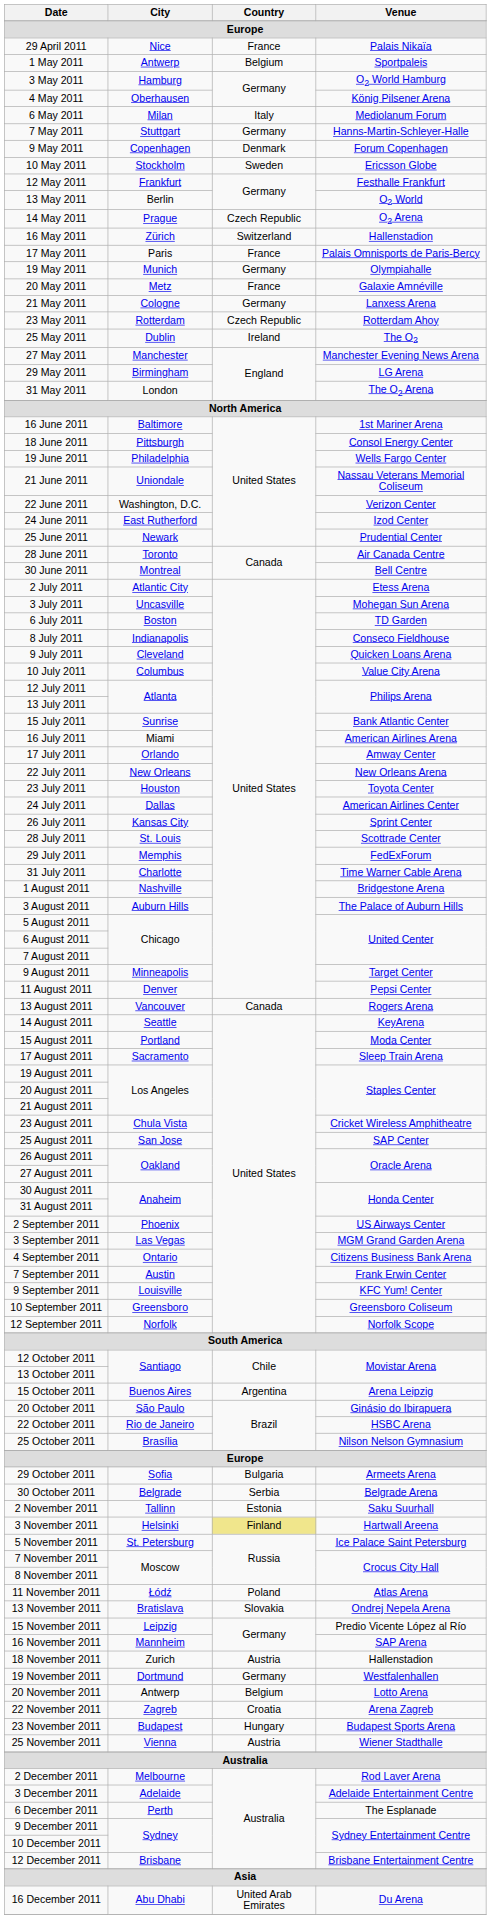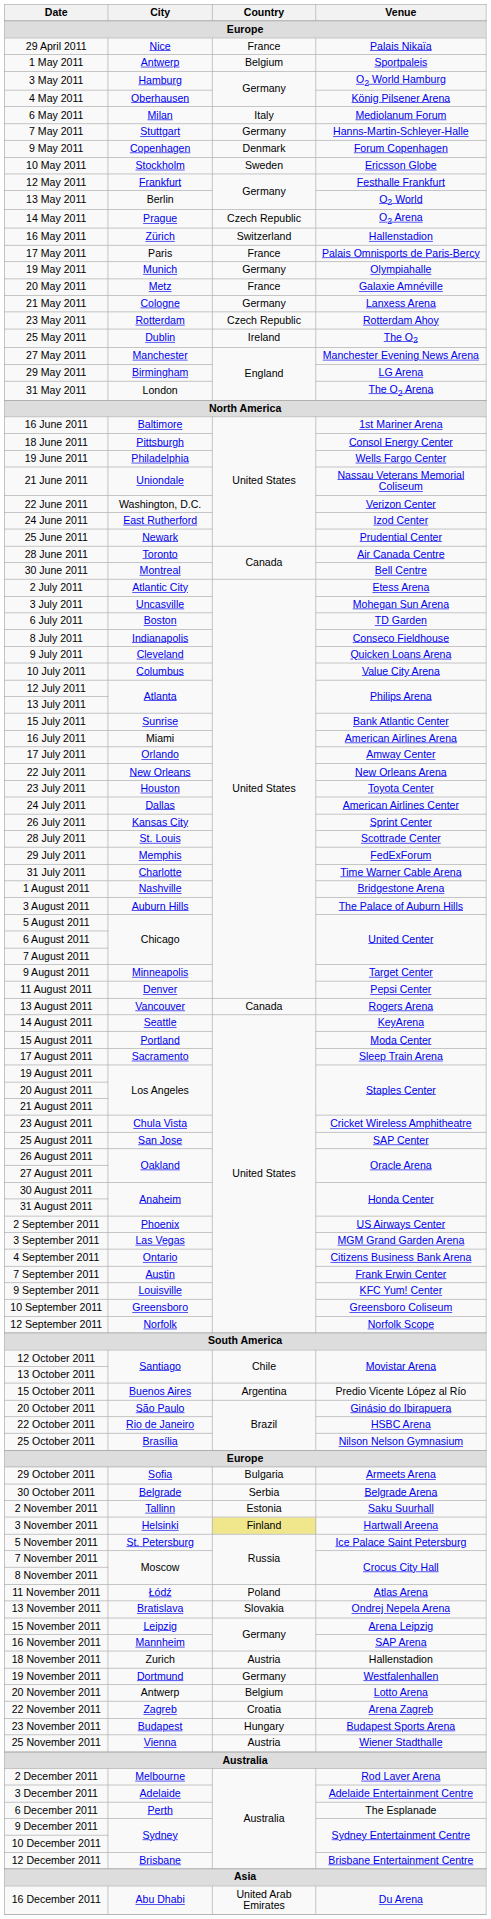 <table class="wikitable" style="text-align:center">
 <tr>
 <th style="width:150px;">Date</th>
 <th style="width:150px;">City</th>
 <th style="width:150px;">Country</th>
 <th style="width:250px;">Venue</th>
 </tr>
 <tr>
 </tr>
 <tr style="background:#ddd;">
 <td colspan="5" style="text-align:center;"><strong>Europe</strong></td>
 </tr>
 <tr>
 <td>29 April 2011</td>
 <td><a href='#'>Nice</a></td>
 <td>France</td>
 <td><a href='#'>Palais Nikaïa</a></td>
 </tr>
 <tr>
 <td>1 May 2011</td>
 <td><a href='#'>Antwerp</a></td>
 <td>Belgium</td>
 <td><a href='#'>Sportpaleis</a></td>
 </tr>
 <tr>
 <td>3 May 2011</td>
 <td><a href='#'>Hamburg</a></td>
 <td rowspan="2">Germany</td>
 <td><a href='#'>O<sub>2</sub> World Hamburg</a></td>
 </tr>
 <tr>
 <td>4 May 2011</td>
 <td><a href='#'>Oberhausen</a></td>
 <td><a href='#'>König Pilsener Arena</a></td>
 </tr>
 <tr>
 <td>6 May 2011</td>
 <td><a href='#'>Milan</a></td>
 <td>Italy</td>
 <td><a href='#'>Mediolanum Forum</a></td>
 </tr>
 <tr>
 <td>7 May 2011</td>
 <td><a href='#'>Stuttgart</a></td>
 <td>Germany</td>
 <td><a href='#'>Hanns-Martin-Schleyer-Halle</a></td>
 </tr>
 <tr>
 <td>9 May 2011</td>
 <td><a href='#'>Copenhagen</a></td>
 <td>Denmark</td>
 <td><a href='#'>Forum Copenhagen</a></td>
 </tr>
 <tr>
 <td>10 May 2011</td>
 <td><a href='#'>Stockholm</a></td>
 <td>Sweden</td>
 <td><a href='#'>Ericsson Globe</a></td>
 </tr>
 <tr>
 <td>12 May 2011</td>
 <td><a href='#'>Frankfurt</a></td>
 <td rowspan="2">Germany</td>
 <td><a href='#'>Festhalle Frankfurt</a></td>
 </tr>
 <tr>
 <td>13 May 2011</td>
 <td>Berlin</td>
 <td><a href='#'>O<sub>2</sub> World</a></td>
 </tr>
 <tr>
 <td>14 May 2011</td>
 <td><a href='#'>Prague</a></td>
 <td>Czech Republic</td>
 <td><a href='#'>O<sub>2</sub> Arena</a></td>
 </tr>
 <tr>
 <td>16 May 2011</td>
 <td><a href='#'>Zürich</a></td>
 <td>Switzerland</td>
 <td><a href='#'>Hallenstadion</a></td>
 </tr>
 <tr>
 <td>17 May 2011</td>
 <td>Paris</td>
 <td>France</td>
 <td><a href='#'>Palais Omnisports de Paris-Bercy</a></td>
 </tr>
 <tr>
 <td>19 May 2011</td>
 <td><a href='#'>Munich</a></td>
 <td>Germany</td>
 <td><a href='#'>Olympiahalle</a></td>
 </tr>
 <tr>
 <td>20 May 2011</td>
 <td><a href='#'>Metz</a></td>
 <td>France</td>
 <td><a href='#'>Galaxie Amnéville</a></td>
 </tr>
 <tr>
 <td>21 May 2011</td>
 <td><a href='#'>Cologne</a></td>
 <td>Germany</td>
 <td><a href='#'>Lanxess Arena</a></td>
 </tr>
 <tr>
 <td>23 May 2011</td>
 <td><a href='#'>Rotterdam</a></td>
 <td>Czech Republic</td>
 <td><a href='#'>Rotterdam Ahoy</a></td>
 </tr>
 <tr>
 <td>25 May 2011</td>
 <td><a href='#'>Dublin</a></td>
 <td>Ireland</td>
 <td><a href='#'>The O<sub>2</sub></a></td>
 </tr>
 <tr>
 <td>27 May 2011</td>
 <td><a href='#'>Manchester</a></td>
 <td rowspan="3">England</td>
 <td><a href='#'>Manchester Evening News Arena</a></td>
 </tr>
 <tr>
 <td>29 May 2011</td>
 <td><a href='#'>Birmingham</a></td>
 <td><a href='#'>LG Arena</a></td>
 </tr>
 <tr>
 <td>31 May 2011</td>
 <td>London</td>
 <td><a href='#'>The O<sub>2</sub> Arena</a></td>
 </tr>
 <tr>
 </tr>
 <tr style="background:#ddd;">
 <td colspan="5" style="text-align:center;"><strong>North America</strong></td>
 </tr>
 <tr>
 <td>16 June 2011</td>
 <td><a href='#'>Baltimore</a></td>
 <td rowspan="7">United States</td>
 <td><a href='#'>1st Mariner Arena</a></td>
 </tr>
 <tr>
 <td>18 June 2011</td>
 <td><a href='#'>Pittsburgh</a></td>
 <td><a href='#'>Consol Energy Center</a></td>
 </tr>
 <tr>
 <td>19 June 2011</td>
 <td><a href='#'>Philadelphia</a></td>
 <td><a href='#'>Wells Fargo Center</a></td>
 </tr>
 <tr>
 <td>21 June 2011</td>
 <td><a href='#'>Uniondale</a></td>
 <td><a href='#'>Nassau Veterans Memorial Coliseum</a></td>
 </tr>
 <tr>
 <td>22 June 2011</td>
 <td>Washington, D.C.</td>
 <td><a href='#'>Verizon Center</a></td>
 </tr>
 <tr>
 <td>24 June 2011</td>
 <td><a href='#'>East Rutherford</a></td>
 <td><a href='#'>Izod Center</a></td>
 </tr>
 <tr>
 <td>25 June 2011</td>
 <td><a href='#'>Newark</a></td>
 <td><a href='#'>Prudential Center</a></td>
 </tr>
 <tr>
 <td>28 June 2011</td>
 <td><a href='#'>Toronto</a></td>
 <td rowspan="2">Canada</td>
 <td><a href='#'>Air Canada Centre</a></td>
 </tr>
 <tr>
 <td>30 June 2011</td>
 <td><a href='#'>Montreal</a></td>
 <td><a href='#'>Bell Centre</a></td>
 </tr>
 <tr>
 <td>2 July 2011</td>
 <td><a href='#'>Atlantic City</a></td>
 <td rowspan="25">United States</td>
 <td><a href='#'>Etess Arena</a></td>
 </tr>
 <tr>
 <td>3 July 2011</td>
 <td><a href='#'>Uncasville</a></td>
 <td><a href='#'>Mohegan Sun Arena</a></td>
 </tr>
 <tr>
 <td>6 July 2011</td>
 <td><a href='#'>Boston</a></td>
 <td><a href='#'>TD Garden</a></td>
 </tr>
 <tr>
 <td>8 July 2011</td>
 <td><a href='#'>Indianapolis</a></td>
 <td><a href='#'>Conseco Fieldhouse</a></td>
 </tr>
 <tr>
 <td>9 July 2011</td>
 <td><a href='#'>Cleveland</a></td>
 <td><a href='#'>Quicken Loans Arena</a></td>
 </tr>
 <tr>
 <td>10 July 2011</td>
 <td><a href='#'>Columbus</a></td>
 <td><a href='#'>Value City Arena</a></td>
 </tr>
 <tr>
 <td>12 July 2011</td>
 <td rowspan="2"><a href='#'>Atlanta</a></td>
 <td rowspan="2"><a href='#'>Philips Arena</a></td>
 </tr>
 <tr>
 <td>13 July 2011</td>
 </tr>
 <tr>
 <td>15 July 2011</td>
 <td><a href='#'>Sunrise</a></td>
 <td><a href='#'>Bank Atlantic Center</a></td>
 </tr>
 <tr>
 <td>16 July 2011</td>
 <td>Miami</td>
 <td><a href='#'>American Airlines Arena</a></td>
 </tr>
 <tr>
 <td>17 July 2011</td>
 <td><a href='#'>Orlando</a></td>
 <td><a href='#'>Amway Center</a></td>
 </tr>
 <tr>
 <td>22 July 2011</td>
 <td><a href='#'>New Orleans</a></td>
 <td><a href='#'>New Orleans Arena</a></td>
 </tr>
 <tr>
 <td>23 July 2011</td>
 <td><a href='#'>Houston</a></td>
 <td><a href='#'>Toyota Center</a></td>
 </tr>
 <tr>
 <td>24 July 2011</td>
 <td><a href='#'>Dallas</a></td>
 <td><a href='#'>American Airlines Center</a></td>
 </tr>
 <tr>
 <td>26 July 2011</td>
 <td><a href='#'>Kansas City</a></td>
 <td><a href='#'>Sprint Center</a></td>
 </tr>
 <tr>
 <td>28 July 2011</td>
 <td><a href='#'>St. Louis</a></td>
 <td><a href='#'>Scottrade Center</a></td>
 </tr>
 <tr>
 <td>29 July 2011</td>
 <td><a href='#'>Memphis</a></td>
 <td><a href='#'>FedExForum</a></td>
 </tr>
 <tr>
 <td>31 July 2011</td>
 <td><a href='#'>Charlotte</a></td>
 <td><a href='#'>Time Warner Cable Arena</a></td>
 </tr>
 <tr>
 <td>1 August 2011</td>
 <td><a href='#'>Nashville</a></td>
 <td><a href='#'>Bridgestone Arena</a></td>
 </tr>
 <tr>
 <td>3 August 2011</td>
 <td><a href='#'>Auburn Hills</a></td>
 <td><a href='#'>The Palace of Auburn Hills</a></td>
 </tr>
 <tr>
 <td>5 August 2011</td>
 <td rowspan="3">Chicago</td>
 <td rowspan="3"><a href='#'>United Center</a></td>
 </tr>
 <tr>
 <td>6 August 2011</td>
 </tr>
 <tr>
 <td>7 August 2011</td>
 </tr>
 <tr>
 <td>9 August 2011</td>
 <td><a href='#'>Minneapolis</a></td>
 <td><a href='#'>Target Center</a></td>
 </tr>
 <tr>
 <td>11 August 2011</td>
 <td><a href='#'>Denver</a></td>
 <td><a href='#'>Pepsi Center</a></td>
 </tr>
 <tr>
 <td>13 August 2011</td>
 <td><a href='#'>Vancouver</a></td>
 <td>Canada</td>
 <td><a href='#'>Rogers Arena</a></td>
 </tr>
 <tr>
 <td>14 August 2011</td>
 <td><a href='#'>Seattle</a></td>
 <td rowspan="19">United States</td>
 <td><a href='#'>KeyArena</a></td>
 </tr>
 <tr>
 <td>15 August 2011</td>
 <td><a href='#'>Portland</a></td>
 <td><a href='#'>Moda Center</a></td>
 </tr>
 <tr>
 <td>17 August 2011</td>
 <td><a href='#'>Sacramento</a></td>
 <td><a href='#'>Sleep Train Arena</a></td>
 </tr>
 <tr>
 <td>19 August 2011</td>
 <td rowspan="3">Los Angeles</td>
 <td rowspan="3"><a href='#'>Staples Center</a></td>
 </tr>
 <tr>
 <td>20 August 2011</td>
 </tr>
 <tr>
 <td>21 August 2011</td>
 </tr>
 <tr>
 <td>23 August 2011</td>
 <td><a href='#'>Chula Vista</a></td>
 <td><a href='#'>Cricket Wireless Amphitheatre</a></td>
 </tr>
 <tr>
 <td>25 August 2011</td>
 <td><a href='#'>San Jose</a></td>
 <td><a href='#'>SAP Center</a></td>
 </tr>
 <tr>
 <td>26 August 2011</td>
 <td rowspan="2"><a href='#'>Oakland</a></td>
 <td rowspan="2"><a href='#'>Oracle Arena</a></td>
 </tr>
 <tr>
 <td>27 August 2011</td>
 </tr>
 <tr>
 <td>30 August 2011</td>
 <td rowspan="2"><a href='#'>Anaheim</a></td>
 <td rowspan="2"><a href='#'>Honda Center</a></td>
 </tr>
 <tr>
 <td>31 August 2011</td>
 </tr>
 <tr>
 <td>2 September 2011</td>
 <td><a href='#'>Phoenix</a></td>
 <td><a href='#'>US Airways Center</a></td>
 </tr>
 <tr>
 <td>3 September 2011</td>
 <td><a href='#'>Las Vegas</a></td>
 <td><a href='#'>MGM Grand Garden Arena</a></td>
 </tr>
 <tr>
 <td>4 September 2011</td>
 <td><a href='#'>Ontario</a></td>
 <td><a href='#'>Citizens Business Bank Arena</a></td>
 </tr>
 <tr>
 <td>7 September 2011</td>
 <td><a href='#'>Austin</a></td>
 <td><a href='#'>Frank Erwin Center</a></td>
 </tr>
 <tr>
 <td>9 September 2011</td>
 <td><a href='#'>Louisville</a></td>
 <td><a href='#'>KFC Yum! Center</a></td>
 </tr>
 <tr>
 <td>10 September 2011</td>
 <td><a href='#'>Greensboro</a></td>
 <td><a href='#'>Greensboro Coliseum</a></td>
 </tr>
 <tr>
 <td>12 September 2011</td>
 <td><a href='#'>Norfolk</a></td>
 <td><a href='#'>Norfolk Scope</a></td>
 </tr>
 <tr>
 </tr>
 <tr style="background:#ddd;">
 <td colspan="5" style="text-align:center;"><strong>South America</strong></td>
 </tr>
 <tr>
 <td>12 October 2011</td>
 <td rowspan="2"><a href='#'>Santiago</a></td>
 <td rowspan="2">Chile</td>
 <td rowspan="2"><a href='#'>Movistar Arena</a></td>
 </tr>
 <tr>
 <td>13 October 2011</td>
 </tr>
 <tr>
 <td>15 October 2011</td>
 <td><a href='#'>Buenos Aires</a></td>
 <td>Argentina</td>
-<td><a href='#'>Arena Leipzig</a></td>
+<td>Predio Vicente López al Río</td>
 </tr>
 <tr>
 <td>20 October 2011</td>
 <td><a href='#'>São Paulo</a></td>
 <td rowspan="3">Brazil</td>
 <td><a href='#'>Ginásio do Ibirapuera</a></td>
 </tr>
 <tr>
 <td>22 October 2011</td>
 <td><a href='#'>Rio de Janeiro</a></td>
 <td><a href='#'>HSBC Arena</a></td>
 </tr>
 <tr>
 <td>25 October 2011</td>
 <td><a href='#'>Brasília</a></td>
 <td><a href='#'>Nilson Nelson Gymnasium</a></td>
 </tr>
 <tr>
 </tr>
 <tr style="background:#ddd;">
 <td colspan="5" style="text-align:center;"><strong>Europe</strong></td>
 </tr>
 <tr>
 <td>29 October 2011</td>
 <td><a href='#'>Sofia</a></td>
 <td>Bulgaria</td>
 <td><a href='#'>Armeets Arena</a></td>
 </tr>
 <tr>
 <td>30 October 2011</td>
 <td><a href='#'>Belgrade</a></td>
 <td>Serbia</td>
 <td><a href='#'>Belgrade Arena</a></td>
 </tr>
 <tr>
 <td>2 November 2011</td>
 <td><a href='#'>Tallinn</a></td>
 <td>Estonia</td>
 <td><a href='#'>Saku Suurhall</a></td>
 </tr>
 <tr>
 <td>3 November 2011</td>
 <td><a href='#'>Helsinki</a></td>
 <td style="background: khaki;">Finland</td>
 <td><a href='#'>Hartwall Areena</a></td>
 </tr>
 <tr>
 <td>5 November 2011</td>
 <td><a href='#'>St. Petersburg</a></td>
 <td rowspan="3">Russia</td>
 <td><a href='#'>Ice Palace Saint Petersburg</a></td>
 </tr>
 <tr>
 <td>7 November 2011</td>
 <td rowspan="2">Moscow</td>
 <td rowspan="2"><a href='#'>Crocus City Hall</a></td>
 </tr>
 <tr>
 <td>8 November 2011</td>
 </tr>
 <tr>
 <td>11 November 2011</td>
 <td><a href='#'>Łódź</a></td>
 <td>Poland</td>
 <td><a href='#'>Atlas Arena</a></td>
 </tr>
 <tr>
 <td>13 November 2011</td>
 <td><a href='#'>Bratislava</a></td>
 <td>Slovakia</td>
 <td><a href='#'>Ondrej Nepela Arena</a></td>
 </tr>
 <tr>
 <td>15 November 2011</td>
 <td><a href='#'>Leipzig</a></td>
 <td rowspan="2">Germany</td>
-<td>Predio Vicente López al Río</td>
+<td><a href='#'>Arena Leipzig</a></td>
 </tr>
 <tr>
 <td>16 November 2011</td>
 <td><a href='#'>Mannheim</a></td>
 <td><a href='#'>SAP Arena</a></td>
 </tr>
 <tr>
 <td>18 November 2011</td>
 <td>Zurich</td>
 <td>Austria</td>
 <td>Hallenstadion</td>
 </tr>
 <tr>
 <td>19 November 2011</td>
 <td><a href='#'>Dortmund</a></td>
 <td>Germany</td>
 <td><a href='#'>Westfalenhallen</a></td>
 </tr>
 <tr>
 <td>20 November 2011</td>
 <td>Antwerp</td>
 <td>Belgium</td>
 <td><a href='#'>Lotto Arena</a></td>
 </tr>
 <tr>
 <td>22 November 2011</td>
 <td><a href='#'>Zagreb</a></td>
 <td>Croatia</td>
 <td><a href='#'>Arena Zagreb</a></td>
 </tr>
 <tr>
 <td>23 November 2011</td>
 <td><a href='#'>Budapest</a></td>
 <td>Hungary</td>
 <td><a href='#'>Budapest Sports Arena</a></td>
 </tr>
 <tr>
 <td>25 November 2011</td>
 <td><a href='#'>Vienna</a></td>
 <td>Austria</td>
 <td><a href='#'>Wiener Stadthalle</a></td>
 </tr>
 <tr>
 </tr>
 <tr style="background:#ddd;">
 <td colspan="5" style="text-align:center;"><strong>Australia</strong></td>
 </tr>
 <tr>
 <td>2 December 2011</td>
 <td><a href='#'>Melbourne</a></td>
 <td rowspan="6">Australia</td>
 <td><a href='#'>Rod Laver Arena</a></td>
 </tr>
 <tr>
 <td>3 December 2011</td>
 <td><a href='#'>Adelaide</a></td>
 <td><a href='#'>Adelaide Entertainment Centre</a></td>
 </tr>
 <tr>
 <td>6 December 2011</td>
 <td><a href='#'>Perth</a></td>
 <td>The Esplanade</td>
 </tr>
 <tr>
 <td>9 December 2011</td>
 <td rowspan="2"><a href='#'>Sydney</a></td>
 <td rowspan="2"><a href='#'>Sydney Entertainment Centre</a></td>
 </tr>
 <tr>
 <td>10 December 2011</td>
 </tr>
 <tr>
 <td>12 December 2011</td>
 <td><a href='#'>Brisbane</a></td>
 <td><a href='#'>Brisbane Entertainment Centre</a></td>
 </tr>
 <tr>
 </tr>
 <tr bgcolor="#DDDDDD">
 <td colspan=5 align=center><strong>Asia</strong></td>
 </tr>
 <tr>
 <td>16 December 2011</td>
 <td><a href='#'>Abu Dhabi</a></td>
 <td>United Arab Emirates</td>
 <td><a href='#'>Du Arena</a></td>
 </tr>
 <tr>
 </tr>
 </table>
